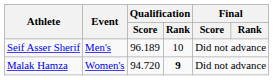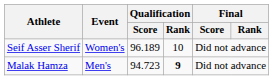 <table class="wikitable" style="font-size:90%">
 <tr>
 <th rowspan="2">Athlete</th>
 <th rowspan="2">Event</th>
 <th colspan="2">Qualification</th>
 <th colspan="2">Final</th>
 </tr>
 <tr style="font-size:95%">
 <th>Score</th>
 <th>Rank</th>
 <th>Score</th>
 <th>Rank</th>
 </tr>
 <tr align=center>
 <td align=left><a href='#'>Seif Asser Sherif</a></td>
-<td align=left><a href='#'>Men's</a></td>
+<td align=left><a href='#'>Women's</a></td>
 <td>96.189</td>
 <td>10</td>
 <td colspan=2>Did not advance</td>
 </tr>
 <tr align=center>
 <td align=left><a href='#'>Malak Hamza</a></td>
-<td align=left><a href='#'>Women's</a></td>
-<td>94.720</td>
+<td align=left><a href='#'>Men's</a></td>
+<td>94.723</td>
 <td><strong>9</strong></td>
 <td colspan=2>Did not advance</td>
 </tr>
 </table>
